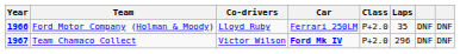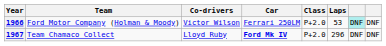 <table class="wikitable" style="text-align:center; font-size:90%">
 <tr>
 <th>Year</th>
 <th>Team</th>
 <th>Co-drivers</th>
 <th>Car</th>
 <th>Class</th>
 <th>Laps</th>
 <th></th>
 <th></th>
 </tr>
 <tr>
 <th><a href='#'>1966</a></th>
 <td align="left"> <a href='#'>Ford Motor Company</a> (<a href='#'>Holman & Moody</a>)</td>
-<td align="left"> <a href='#'>Lloyd Ruby</a></td>
+<td align="left"> <a href='#'>Victor Wilson</a></td>
 <td align="left"><a href='#'>Ferrari 250LM</a></td>
 <td>P+2.0</td>
-<td>35</td>
-<td>DNF</td>
+<td>53</td>
+<td style="background: paleturquoise;">DNF</td>
 <td>DNF</td>
 </tr>
 <tr>
 <th><a href='#'>1967</a></th>
 <td align="left"> <a href='#'>Team Chamaco Collect</a></td>
-<td align="left"> <a href='#'>Victor Wilson</a></td>
+<td align="left"> <a href='#'>Lloyd Ruby</a></td>
 <td align="left"><strong><a href='#'>Ford Mk IV</a></strong></td>
 <td>P+2.0</td>
 <td>296</td>
 <td>DNF</td>
 <td>DNF</td>
 </tr>
 </table>
